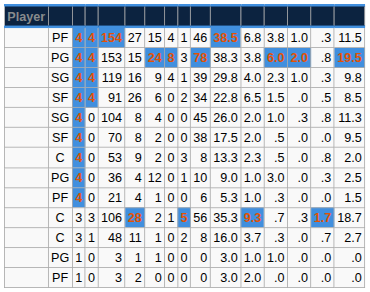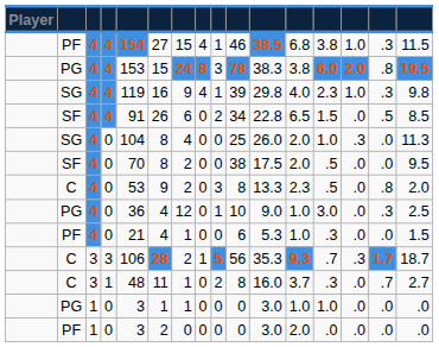 <table class="wikitable sortable" style="font-size: 95%; text-align:right;">
 <tr>
 <th style="background:#0C2340; color:#888B8D; border-top:#418FDE 3px solid; border-bottom:#418FDE 3px solid;">Player</th>
 <th style="background:#0C2340; color:#888B8D; border-top:#418FDE 3px solid; border-bottom:#418FDE 3px solid;"></th>
 <th style="background:#0C2340; color:#888B8D; border-top:#418FDE 3px solid; border-bottom:#418FDE 3px solid;"></th>
 <th style="background:#0C2340; color:#888B8D; border-top:#418FDE 3px solid; border-bottom:#418FDE 3px solid;"></th>
 <th style="background:#0C2340; color:#888B8D; border-top:#418FDE 3px solid; border-bottom:#418FDE 3px solid;"></th>
 <th style="background:#0C2340; color:#888B8D; border-top:#418FDE 3px solid; border-bottom:#418FDE 3px solid;"></th>
 <th style="background:#0C2340; color:#888B8D; border-top:#418FDE 3px solid; border-bottom:#418FDE 3px solid;"></th>
 <th style="background:#0C2340; color:#888B8D; border-top:#418FDE 3px solid; border-bottom:#418FDE 3px solid;"></th>
 <th style="background:#0C2340; color:#888B8D; border-top:#418FDE 3px solid; border-bottom:#418FDE 3px solid;"></th>
 <th style="background:#0C2340; color:#888B8D; border-top:#418FDE 3px solid; border-bottom:#418FDE 3px solid;"></th>
 <th style="background:#0C2340; color:#888B8D; border-top:#418FDE 3px solid; border-bottom:#418FDE 3px solid;"></th>
 <th style="background:#0C2340; color:#888B8D; border-top:#418FDE 3px solid; border-bottom:#418FDE 3px solid;"></th>
 <th style="background:#0C2340; color:#888B8D; border-top:#418FDE 3px solid; border-bottom:#418FDE 3px solid;"></th>
 <th style="background:#0C2340; color:#888B8D; border-top:#418FDE 3px solid; border-bottom:#418FDE 3px solid;"></th>
 <th style="background:#0C2340; color:#888B8D; border-top:#418FDE 3px solid; border-bottom:#418FDE 3px solid;"></th>
 <th style="background:#0C2340; color:#888B8D; border-top:#418FDE 3px solid; border-bottom:#418FDE 3px solid;"></th>
 </tr>
 <tr>
 <td style="text-align:left;"></td>
 <td style="text-align:center;">PF</td>
 <td style="background:#418FDE; color:#E35205;"><strong>4</strong></td>
 <td style="background:#418FDE; color:#E35205;"><strong>4</strong></td>
 <td style="background:#418FDE; color:#E35205;"><strong>154</strong></td>
 <td>27</td>
 <td>15</td>
 <td>4</td>
 <td>1</td>
 <td>46</td>
 <td style="background:#418FDE; color:#E35205;"><strong>38.5</strong></td>
 <td>6.8</td>
 <td>3.8</td>
 <td>1.0</td>
 <td>.3</td>
 <td>11.5</td>
 </tr>
 <tr>
 <td style="text-align:left;"></td>
 <td style="text-align:center;">PG</td>
 <td style="background:#418FDE; color:#E35205;"><strong>4</strong></td>
 <td style="background:#418FDE; color:#E35205;"><strong>4</strong></td>
 <td>153</td>
 <td>15</td>
 <td style="background:#418FDE; color:#E35205;"><strong>24</strong></td>
 <td style="background:#418FDE; color:#E35205;"><strong>8</strong></td>
 <td>3</td>
 <td style="background:#418FDE; color:#E35205;"><strong>78</strong></td>
 <td>38.3</td>
 <td>3.8</td>
 <td style="background:#418FDE; color:#E35205;"><strong>6.0</strong></td>
 <td style="background:#418FDE; color:#E35205;"><strong>2.0</strong></td>
 <td>.8</td>
 <td style="background:#418FDE; color:#E35205;"><strong>19.5</strong></td>
 </tr>
 <tr>
 <td style="text-align:left;"></td>
 <td style="text-align:center;">SG</td>
 <td style="background:#418FDE; color:#E35205;"><strong>4</strong></td>
 <td style="background:#418FDE; color:#E35205;"><strong>4</strong></td>
 <td>119</td>
 <td>16</td>
 <td>9</td>
 <td>4</td>
 <td>1</td>
 <td>39</td>
 <td>29.8</td>
 <td>4.0</td>
 <td>2.3</td>
 <td>1.0</td>
 <td>.3</td>
 <td>9.8</td>
 </tr>
 <tr>
 <td style="text-align:left;"></td>
 <td style="text-align:center;">SF</td>
 <td style="background:#418FDE; color:#E35205;"><strong>4</strong></td>
 <td style="background:#418FDE; color:#E35205;"><strong>4</strong></td>
 <td>91</td>
 <td>26</td>
 <td>6</td>
 <td>0</td>
 <td>2</td>
 <td>34</td>
 <td>22.8</td>
 <td>6.5</td>
 <td>1.5</td>
 <td>.0</td>
 <td>.5</td>
 <td>8.5</td>
 </tr>
 <tr>
 <td style="text-align:left;"></td>
 <td style="text-align:center;">SG</td>
 <td style="background:#418FDE; color:#E35205;"><strong>4</strong></td>
 <td>0</td>
 <td>104</td>
 <td>8</td>
 <td>4</td>
 <td>0</td>
 <td>0</td>
-<td>45</td>
+<td>25</td>
 <td>26.0</td>
 <td>2.0</td>
 <td>1.0</td>
 <td>.3</td>
-<td>.8</td>
+<td>.0</td>
 <td>11.3</td>
 </tr>
 <tr>
 <td style="text-align:left;"></td>
 <td style="text-align:center;">SF</td>
 <td style="background:#418FDE; color:#E35205;"><strong>4</strong></td>
 <td>0</td>
 <td>70</td>
 <td>8</td>
 <td>2</td>
 <td>0</td>
 <td>0</td>
 <td>38</td>
 <td>17.5</td>
 <td>2.0</td>
 <td>.5</td>
 <td>.0</td>
 <td>.0</td>
 <td>9.5</td>
 </tr>
 <tr>
 <td style="text-align:left;"></td>
 <td style="text-align:center;">C</td>
 <td style="background:#418FDE; color:#E35205;"><strong>4</strong></td>
 <td>0</td>
 <td>53</td>
 <td>9</td>
 <td>2</td>
 <td>0</td>
 <td>3</td>
 <td>8</td>
 <td>13.3</td>
 <td>2.3</td>
 <td>.5</td>
 <td>.0</td>
 <td>.8</td>
 <td>2.0</td>
 </tr>
 <tr>
 <td style="text-align:left;"></td>
 <td style="text-align:center;">PG</td>
 <td style="background:#418FDE; color:#E35205;"><strong>4</strong></td>
 <td>0</td>
 <td>36</td>
 <td>4</td>
 <td>12</td>
 <td>0</td>
 <td>1</td>
 <td>10</td>
 <td>9.0</td>
 <td>1.0</td>
 <td>3.0</td>
 <td>.0</td>
 <td>.3</td>
 <td>2.5</td>
 </tr>
 <tr>
 <td style="text-align:left;"></td>
 <td style="text-align:center;">PF</td>
 <td style="background:#418FDE; color:#E35205;"><strong>4</strong></td>
 <td>0</td>
 <td>21</td>
 <td>4</td>
 <td>1</td>
 <td>0</td>
 <td>0</td>
 <td>6</td>
 <td>5.3</td>
 <td>1.0</td>
 <td>.3</td>
 <td>.0</td>
 <td>.0</td>
 <td>1.5</td>
 </tr>
 <tr>
 <td style="text-align:left;"></td>
 <td style="text-align:center;">C</td>
 <td>3</td>
 <td>3</td>
 <td>106</td>
 <td style="background:#418FDE; color:#E35205;"><strong>28</strong></td>
 <td>2</td>
 <td>1</td>
 <td style="background:#418FDE; color:#E35205;"><strong>5</strong></td>
 <td>56</td>
 <td>35.3</td>
 <td style="background:#418FDE; color:#E35205;"><strong>9.3</strong></td>
 <td>.7</td>
 <td>.3</td>
 <td style="background:#418FDE; color:#E35205;"><strong>1.7</strong></td>
 <td>18.7</td>
 </tr>
 <tr>
 <td style="text-align:left;"></td>
 <td style="text-align:center;">C</td>
 <td>3</td>
 <td>1</td>
 <td>48</td>
 <td>11</td>
 <td>1</td>
 <td>0</td>
 <td>2</td>
 <td>8</td>
 <td>16.0</td>
 <td>3.7</td>
 <td>.3</td>
 <td>.0</td>
 <td>.7</td>
 <td>2.7</td>
 </tr>
 <tr>
 <td style="text-align:left;"></td>
 <td style="text-align:center;">PG</td>
 <td>1</td>
 <td>0</td>
 <td>3</td>
 <td>1</td>
 <td>1</td>
 <td>0</td>
 <td>0</td>
 <td>0</td>
 <td>3.0</td>
 <td>1.0</td>
 <td>1.0</td>
 <td>.0</td>
 <td>.0</td>
 <td>.0</td>
 </tr>
 <tr>
 <td style="text-align:left;"></td>
 <td style="text-align:center;">PF</td>
 <td>1</td>
 <td>0</td>
 <td>3</td>
 <td>2</td>
 <td>0</td>
 <td>0</td>
 <td>0</td>
 <td>0</td>
 <td>3.0</td>
 <td>2.0</td>
 <td>.0</td>
 <td>.0</td>
 <td>.0</td>
 <td>.0</td>
 </tr>
 </table>
